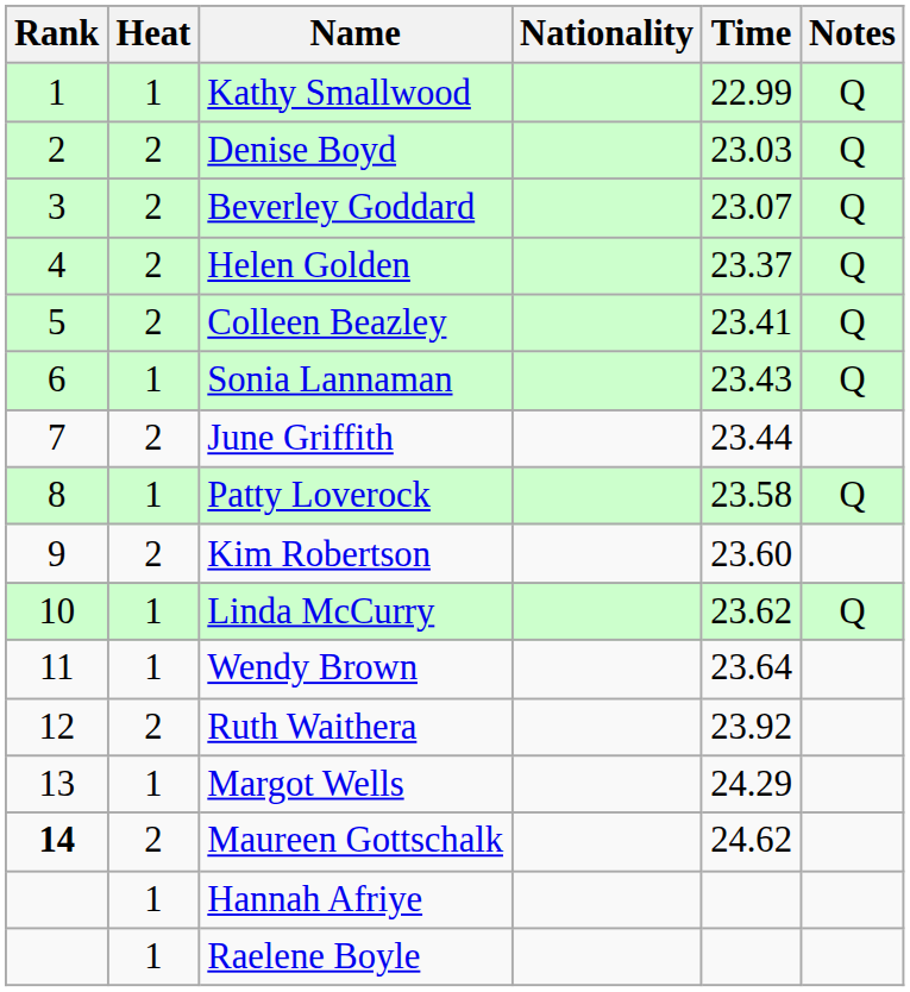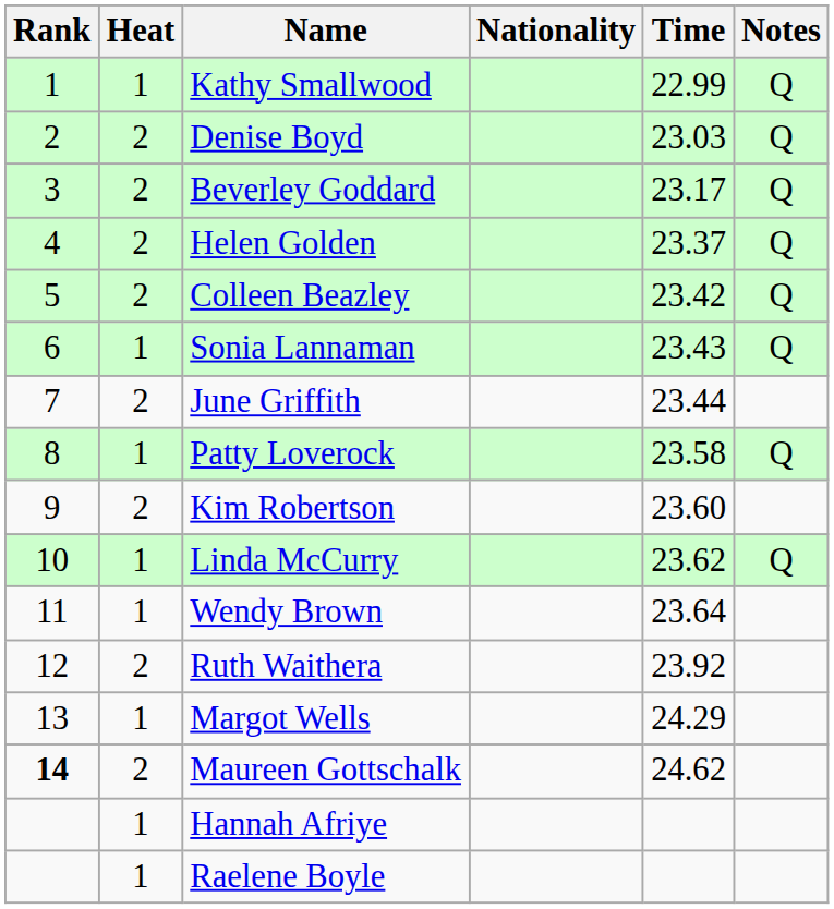 <table class="wikitable sortable" style="text-align:center">
 <tr>
 <th>Rank</th>
 <th>Heat</th>
 <th>Name</th>
 <th>Nationality</th>
 <th>Time</th>
 <th>Notes</th>
 </tr>
 <tr bgcolor=ccffcc>
 <td>1</td>
 <td>1</td>
 <td align=left><a href='#'>Kathy Smallwood</a></td>
 <td align=left></td>
 <td>22.99</td>
 <td>Q</td>
 </tr>
 <tr bgcolor=ccffcc>
 <td>2</td>
 <td>2</td>
 <td align=left><a href='#'>Denise Boyd</a></td>
 <td align=left></td>
 <td>23.03</td>
 <td>Q</td>
 </tr>
 <tr bgcolor=ccffcc>
 <td>3</td>
 <td>2</td>
 <td align=left><a href='#'>Beverley Goddard</a></td>
 <td align=left></td>
-<td>23.07</td>
+<td>23.17</td>
 <td>Q</td>
 </tr>
 <tr bgcolor=ccffcc>
 <td>4</td>
 <td>2</td>
 <td align=left><a href='#'>Helen Golden</a></td>
 <td align=left></td>
 <td>23.37</td>
 <td>Q</td>
 </tr>
 <tr bgcolor=ccffcc>
 <td>5</td>
 <td>2</td>
 <td align=left><a href='#'>Colleen Beazley</a></td>
 <td align=left></td>
-<td>23.41</td>
+<td>23.42</td>
 <td>Q</td>
 </tr>
 <tr bgcolor=ccffcc>
 <td>6</td>
 <td>1</td>
 <td align=left><a href='#'>Sonia Lannaman</a></td>
 <td align=left></td>
 <td>23.43</td>
 <td>Q</td>
 </tr>
 <tr>
 <td>7</td>
 <td>2</td>
 <td align=left><a href='#'>June Griffith</a></td>
 <td align=left></td>
 <td>23.44</td>
 <td></td>
 </tr>
 <tr bgcolor=ccffcc>
 <td>8</td>
 <td>1</td>
 <td align=left><a href='#'>Patty Loverock</a></td>
 <td align=left></td>
 <td>23.58</td>
 <td>Q</td>
 </tr>
 <tr>
 <td>9</td>
 <td>2</td>
 <td align=left><a href='#'>Kim Robertson</a></td>
 <td align=left></td>
 <td>23.60</td>
 <td></td>
 </tr>
 <tr bgcolor=ccffcc>
 <td>10</td>
 <td>1</td>
 <td align=left><a href='#'>Linda McCurry</a></td>
 <td align=left></td>
 <td>23.62</td>
 <td>Q</td>
 </tr>
 <tr>
 <td>11</td>
 <td>1</td>
 <td align=left><a href='#'>Wendy Brown</a></td>
 <td align=left></td>
 <td>23.64</td>
 <td></td>
 </tr>
 <tr>
 <td>12</td>
 <td>2</td>
 <td align=left><a href='#'>Ruth Waithera</a></td>
 <td align=left></td>
 <td>23.92</td>
 <td></td>
 </tr>
 <tr>
 <td>13</td>
 <td>1</td>
 <td align=left><a href='#'>Margot Wells</a></td>
 <td align=left></td>
 <td>24.29</td>
 <td></td>
 </tr>
 <tr>
 <td><strong>14</strong></td>
 <td>2</td>
 <td align=left><a href='#'>Maureen Gottschalk</a></td>
 <td align=left></td>
 <td>24.62</td>
 <td></td>
 </tr>
 <tr>
 <td></td>
 <td>1</td>
 <td align=left><a href='#'>Hannah Afriye</a></td>
 <td align=left></td>
 <td></td>
 <td></td>
 </tr>
 <tr>
 <td></td>
 <td>1</td>
 <td align=left><a href='#'>Raelene Boyle</a></td>
 <td align=left></td>
 <td></td>
 <td></td>
 </tr>
 </table>
